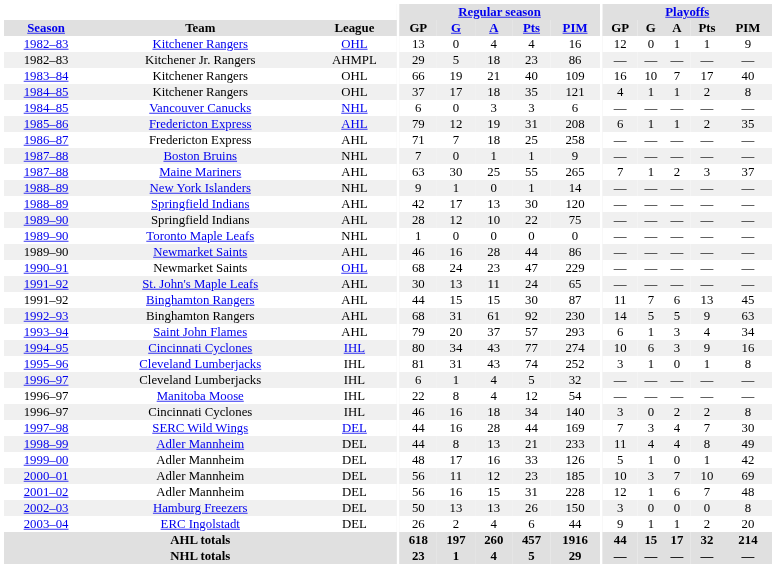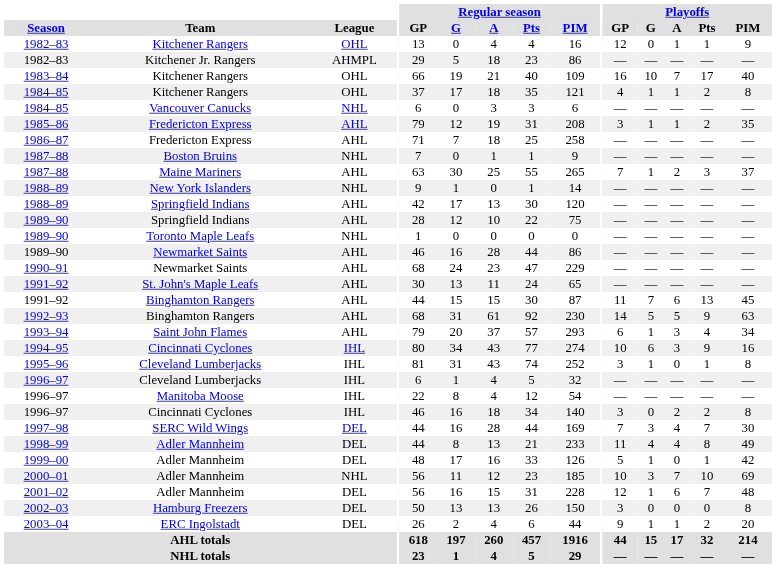 <table border="0" cellpadding="1" cellspacing="0" style="text-align:center; width:60em">
 <tr bgcolor="#e0e0e0">
 <th colspan="3" bgcolor="#ffffff"></th>
 <th rowspan="100" bgcolor="#ffffff"></th>
 <th colspan="5"><a href='#'>Regular season</a></th>
 <th rowspan="100" bgcolor="#ffffff"></th>
 <th colspan="5"><a href='#'>Playoffs</a></th>
 </tr>
 <tr bgcolor="#e0e0e0">
 <th><a href='#'>Season</a></th>
 <th>Team</th>
 <th>League</th>
 <th>GP</th>
 <th><a href='#'>G</a></th>
 <th><a href='#'>A</a></th>
 <th><a href='#'>Pts</a></th>
 <th><a href='#'>PIM</a></th>
 <th>GP</th>
 <th>G</th>
 <th>A</th>
 <th>Pts</th>
 <th>PIM</th>
 </tr>
 <tr>
 <td><a href='#'>1982–83</a></td>
 <td><a href='#'>Kitchener Rangers</a></td>
 <td><a href='#'>OHL</a></td>
 <td>13</td>
 <td>0</td>
 <td>4</td>
 <td>4</td>
 <td>16</td>
 <td>12</td>
 <td>0</td>
 <td>1</td>
 <td>1</td>
 <td>9</td>
 </tr>
 <tr bgcolor="#f0f0f0">
 <td>1982–83</td>
 <td>Kitchener Jr. Rangers</td>
 <td>AHMPL</td>
 <td>29</td>
 <td>5</td>
 <td>18</td>
 <td>23</td>
 <td>86</td>
 <td>—</td>
 <td>—</td>
 <td>—</td>
 <td>—</td>
 <td>—</td>
 </tr>
 <tr>
 <td><a href='#'>1983–84</a></td>
 <td>Kitchener Rangers</td>
 <td>OHL</td>
 <td>66</td>
 <td>19</td>
 <td>21</td>
 <td>40</td>
 <td>109</td>
 <td>16</td>
 <td>10</td>
 <td>7</td>
 <td>17</td>
 <td>40</td>
 </tr>
 <tr bgcolor="#f0f0f0">
 <td><a href='#'>1984–85</a></td>
 <td>Kitchener Rangers</td>
 <td>OHL</td>
 <td>37</td>
 <td>17</td>
 <td>18</td>
 <td>35</td>
 <td>121</td>
 <td>4</td>
 <td>1</td>
 <td>1</td>
 <td>2</td>
 <td>8</td>
 </tr>
 <tr>
 <td><a href='#'>1984–85</a></td>
 <td><a href='#'>Vancouver Canucks</a></td>
 <td><a href='#'>NHL</a></td>
 <td>6</td>
 <td>0</td>
 <td>3</td>
 <td>3</td>
 <td>6</td>
 <td>—</td>
 <td>—</td>
 <td>—</td>
 <td>—</td>
 <td>—</td>
 </tr>
 <tr bgcolor="#f0f0f0">
 <td><a href='#'>1985–86</a></td>
 <td><a href='#'>Fredericton Express</a></td>
 <td><a href='#'>AHL</a></td>
 <td>79</td>
 <td>12</td>
 <td>19</td>
 <td>31</td>
 <td>208</td>
-<td>6</td>
+<td>3</td>
 <td>1</td>
 <td>1</td>
 <td>2</td>
 <td>35</td>
 </tr>
 <tr>
 <td><a href='#'>1986–87</a></td>
 <td>Fredericton Express</td>
 <td>AHL</td>
 <td>71</td>
 <td>7</td>
 <td>18</td>
 <td>25</td>
 <td>258</td>
 <td>—</td>
 <td>—</td>
 <td>—</td>
 <td>—</td>
 <td>—</td>
 </tr>
 <tr bgcolor="#f0f0f0">
 <td><a href='#'>1987–88</a></td>
 <td><a href='#'>Boston Bruins</a></td>
 <td>NHL</td>
 <td>7</td>
 <td>0</td>
 <td>1</td>
 <td>1</td>
 <td>9</td>
 <td>—</td>
 <td>—</td>
 <td>—</td>
 <td>—</td>
 <td>—</td>
 </tr>
 <tr>
 <td><a href='#'>1987–88</a></td>
 <td><a href='#'>Maine Mariners</a></td>
 <td>AHL</td>
 <td>63</td>
 <td>30</td>
 <td>25</td>
 <td>55</td>
 <td>265</td>
 <td>7</td>
 <td>1</td>
 <td>2</td>
 <td>3</td>
 <td>37</td>
 </tr>
 <tr bgcolor="#f0f0f0">
 <td><a href='#'>1988–89</a></td>
 <td><a href='#'>New York Islanders</a></td>
 <td>NHL</td>
 <td>9</td>
 <td>1</td>
 <td>0</td>
 <td>1</td>
 <td>14</td>
 <td>—</td>
 <td>—</td>
 <td>—</td>
 <td>—</td>
 <td>—</td>
 </tr>
 <tr>
 <td><a href='#'>1988–89</a></td>
 <td><a href='#'>Springfield Indians</a></td>
 <td>AHL</td>
 <td>42</td>
 <td>17</td>
 <td>13</td>
 <td>30</td>
 <td>120</td>
 <td>—</td>
 <td>—</td>
 <td>—</td>
 <td>—</td>
 <td>—</td>
 </tr>
 <tr bgcolor="#f0f0f0">
 <td><a href='#'>1989–90</a></td>
 <td>Springfield Indians</td>
 <td>AHL</td>
 <td>28</td>
 <td>12</td>
 <td>10</td>
 <td>22</td>
 <td>75</td>
 <td>—</td>
 <td>—</td>
 <td>—</td>
 <td>—</td>
 <td>—</td>
 </tr>
 <tr>
 <td><a href='#'>1989–90</a></td>
 <td><a href='#'>Toronto Maple Leafs</a></td>
 <td>NHL</td>
 <td>1</td>
 <td>0</td>
 <td>0</td>
 <td>0</td>
 <td>0</td>
 <td>—</td>
 <td>—</td>
 <td>—</td>
 <td>—</td>
 <td>—</td>
 </tr>
 <tr bgcolor="#f0f0f0">
 <td>1989–90</td>
 <td><a href='#'>Newmarket Saints</a></td>
 <td>AHL</td>
 <td>46</td>
 <td>16</td>
 <td>28</td>
 <td>44</td>
 <td>86</td>
 <td>—</td>
 <td>—</td>
 <td>—</td>
 <td>—</td>
 <td>—</td>
 </tr>
 <tr>
 <td><a href='#'>1990–91</a></td>
 <td>Newmarket Saints</td>
-<td><a href='#'>OHL</a></td>
+<td>AHL</td>
 <td>68</td>
 <td>24</td>
 <td>23</td>
 <td>47</td>
 <td>229</td>
 <td>—</td>
 <td>—</td>
 <td>—</td>
 <td>—</td>
 <td>—</td>
 </tr>
 <tr bgcolor="#f0f0f0">
 <td><a href='#'>1991–92</a></td>
 <td><a href='#'>St. John's Maple Leafs</a></td>
 <td>AHL</td>
 <td>30</td>
 <td>13</td>
 <td>11</td>
 <td>24</td>
 <td>65</td>
 <td>—</td>
 <td>—</td>
 <td>—</td>
 <td>—</td>
 <td>—</td>
 </tr>
 <tr>
 <td>1991–92</td>
 <td><a href='#'>Binghamton Rangers</a></td>
 <td>AHL</td>
 <td>44</td>
 <td>15</td>
 <td>15</td>
 <td>30</td>
 <td>87</td>
 <td>11</td>
 <td>7</td>
 <td>6</td>
 <td>13</td>
 <td>45</td>
 </tr>
 <tr bgcolor="#f0f0f0">
 <td><a href='#'>1992–93</a></td>
 <td>Binghamton Rangers</td>
 <td>AHL</td>
 <td>68</td>
 <td>31</td>
 <td>61</td>
 <td>92</td>
 <td>230</td>
 <td>14</td>
 <td>5</td>
 <td>5</td>
 <td>9</td>
 <td>63</td>
 </tr>
 <tr>
 <td><a href='#'>1993–94</a></td>
 <td><a href='#'>Saint John Flames</a></td>
 <td>AHL</td>
 <td>79</td>
 <td>20</td>
 <td>37</td>
 <td>57</td>
 <td>293</td>
 <td>6</td>
 <td>1</td>
 <td>3</td>
 <td>4</td>
 <td>34</td>
 </tr>
 <tr bgcolor="#f0f0f0">
 <td><a href='#'>1994–95</a></td>
 <td><a href='#'>Cincinnati Cyclones</a></td>
 <td><a href='#'>IHL</a></td>
 <td>80</td>
 <td>34</td>
 <td>43</td>
 <td>77</td>
 <td>274</td>
 <td>10</td>
 <td>6</td>
 <td>3</td>
 <td>9</td>
 <td>16</td>
 </tr>
 <tr>
 <td><a href='#'>1995–96</a></td>
 <td><a href='#'>Cleveland Lumberjacks</a></td>
 <td>IHL</td>
 <td>81</td>
 <td>31</td>
 <td>43</td>
 <td>74</td>
 <td>252</td>
 <td>3</td>
 <td>1</td>
 <td>0</td>
 <td>1</td>
 <td>8</td>
 </tr>
 <tr bgcolor="#f0f0f0">
 <td><a href='#'>1996–97</a></td>
 <td>Cleveland Lumberjacks</td>
 <td>IHL</td>
 <td>6</td>
 <td>1</td>
 <td>4</td>
 <td>5</td>
 <td>32</td>
 <td>—</td>
 <td>—</td>
 <td>—</td>
 <td>—</td>
 <td>—</td>
 </tr>
 <tr>
 <td>1996–97</td>
 <td><a href='#'>Manitoba Moose</a></td>
 <td>IHL</td>
 <td>22</td>
 <td>8</td>
 <td>4</td>
 <td>12</td>
 <td>54</td>
 <td>—</td>
 <td>—</td>
 <td>—</td>
 <td>—</td>
 <td>—</td>
 </tr>
 <tr bgcolor="#f0f0f0">
 <td>1996–97</td>
 <td>Cincinnati Cyclones</td>
 <td>IHL</td>
 <td>46</td>
 <td>16</td>
 <td>18</td>
 <td>34</td>
 <td>140</td>
 <td>3</td>
 <td>0</td>
 <td>2</td>
 <td>2</td>
 <td>8</td>
 </tr>
 <tr>
 <td><a href='#'>1997–98</a></td>
 <td><a href='#'>SERC Wild Wings</a></td>
 <td><a href='#'>DEL</a></td>
 <td>44</td>
 <td>16</td>
 <td>28</td>
 <td>44</td>
 <td>169</td>
 <td>7</td>
 <td>3</td>
 <td>4</td>
 <td>7</td>
 <td>30</td>
 </tr>
 <tr bgcolor="#f0f0f0">
 <td><a href='#'>1998–99</a></td>
 <td><a href='#'>Adler Mannheim</a></td>
 <td>DEL</td>
 <td>44</td>
 <td>8</td>
 <td>13</td>
 <td>21</td>
 <td>233</td>
 <td>11</td>
 <td>4</td>
 <td>4</td>
 <td>8</td>
 <td>49</td>
 </tr>
 <tr>
 <td><a href='#'>1999–00</a></td>
 <td>Adler Mannheim</td>
 <td>DEL</td>
 <td>48</td>
 <td>17</td>
 <td>16</td>
 <td>33</td>
 <td>126</td>
 <td>5</td>
 <td>1</td>
 <td>0</td>
 <td>1</td>
 <td>42</td>
 </tr>
 <tr bgcolor="#f0f0f0">
 <td><a href='#'>2000–01</a></td>
 <td>Adler Mannheim</td>
-<td>DEL</td>
+<td>NHL</td>
 <td>56</td>
 <td>11</td>
 <td>12</td>
 <td>23</td>
 <td>185</td>
 <td>10</td>
 <td>3</td>
 <td>7</td>
 <td>10</td>
 <td>69</td>
 </tr>
 <tr>
 <td><a href='#'>2001–02</a></td>
 <td>Adler Mannheim</td>
 <td>DEL</td>
 <td>56</td>
 <td>16</td>
 <td>15</td>
 <td>31</td>
 <td>228</td>
 <td>12</td>
 <td>1</td>
 <td>6</td>
 <td>7</td>
 <td>48</td>
 </tr>
 <tr bgcolor="#f0f0f0">
 <td><a href='#'>2002–03</a></td>
 <td><a href='#'>Hamburg Freezers</a></td>
 <td>DEL</td>
 <td>50</td>
 <td>13</td>
 <td>13</td>
 <td>26</td>
 <td>150</td>
 <td>3</td>
 <td>0</td>
 <td>0</td>
 <td>0</td>
 <td>8</td>
 </tr>
 <tr>
 <td><a href='#'>2003–04</a></td>
 <td><a href='#'>ERC Ingolstadt</a></td>
 <td>DEL</td>
 <td>26</td>
 <td>2</td>
 <td>4</td>
 <td>6</td>
 <td>44</td>
 <td>9</td>
 <td>1</td>
 <td>1</td>
 <td>2</td>
 <td>20</td>
 </tr>
 <tr bgcolor="#e0e0e0">
 <th colspan="3">AHL totals</th>
 <th>618</th>
 <th>197</th>
 <th>260</th>
 <th>457</th>
 <th>1916</th>
 <th>44</th>
 <th>15</th>
 <th>17</th>
 <th>32</th>
 <th>214</th>
 </tr>
 <tr bgcolor="#e0e0e0">
 <th colspan="3">NHL totals</th>
 <th>23</th>
 <th>1</th>
 <th>4</th>
 <th>5</th>
 <th>29</th>
 <th>—</th>
 <th>—</th>
 <th>—</th>
 <th>—</th>
 <th>—</th>
 </tr>
 </table>
